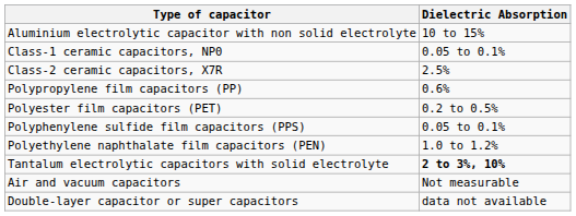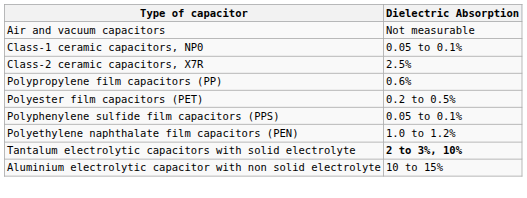 <table class="wikitable centered">
 <tr style="background:#abcdef;">
 <th>Type of capacitor</th>
 <th>Dielectric Absorption</th>
 </tr>
 <tr>
-<td>Aluminium electrolytic capacitor with non solid electrolyte</td>
-<td>10 to 15%</td>
+<td>Air and vacuum capacitors</td>
+<td>Not measurable</td>
 </tr>
 <tr>
 <td>Class-1 ceramic capacitors, NP0</td>
 <td>0.05 to 0.1%</td>
 </tr>
 <tr>
 <td>Class-2 ceramic capacitors, X7R</td>
 <td>2.5%</td>
 </tr>
 <tr>
 <td>Polypropylene film capacitors (PP)</td>
 <td>0.6%</td>
 </tr>
 <tr>
 <td>Polyester film capacitors (PET)</td>
 <td>0.2 to 0.5%</td>
 </tr>
 <tr>
 <td>Polyphenylene sulfide film capacitors (PPS)</td>
 <td>0.05 to 0.1%</td>
 </tr>
 <tr>
 <td>Polyethylene naphthalate film capacitors (PEN)</td>
 <td>1.0 to 1.2%</td>
 </tr>
 <tr>
 <td>Tantalum electrolytic capacitors with solid electrolyte</td>
 <td><strong>2 to 3%, 10%</strong></td>
 </tr>
 <tr>
-<td>Air and vacuum capacitors</td>
-<td>Not measurable</td>
-</tr>
-<tr>
-<td>Double-layer capacitor or super capacitors</td>
-<td>data not available</td>
+<td>Aluminium electrolytic capacitor with non solid electrolyte</td>
+<td>10 to 15%</td>
 </tr>
 </table>
